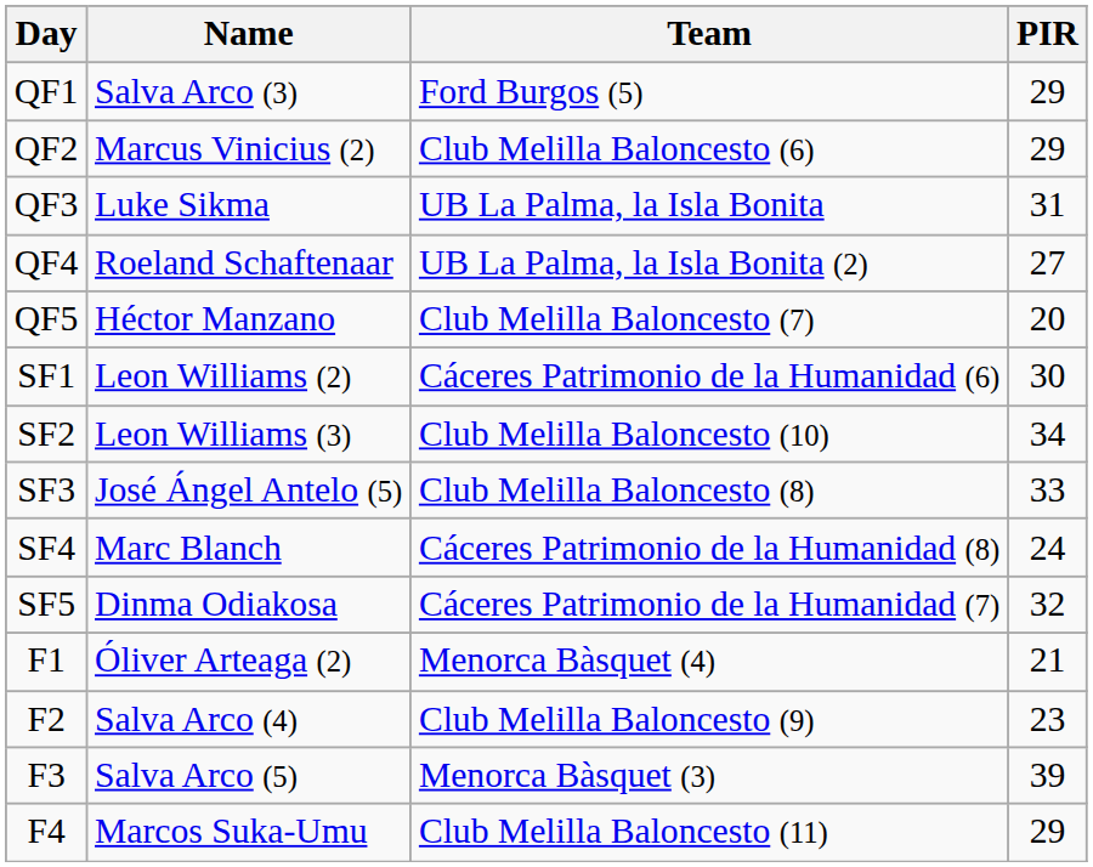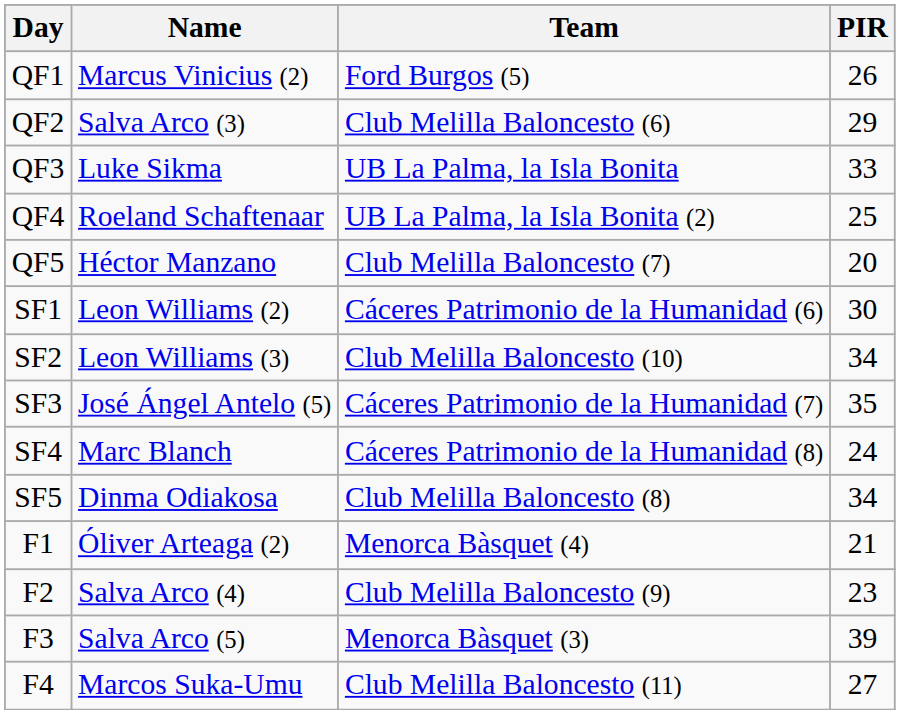 <table class="wikitable">
 <tr>
 <th>Day</th>
 <th>Name</th>
 <th>Team</th>
 <th>PIR</th>
 </tr>
 <tr>
 <td align="center">QF1</td>
-<td> <a href='#'>Salva Arco</a> <small>(3)</small></td>
+<td> <a href='#'>Marcus Vinicius</a> <small>(2)</small></td>
 <td><a href='#'>Ford Burgos</a> <small>(5)</small></td>
-<td align="center">29</td>
+<td align="center">26</td>
 </tr>
 <tr>
 <td align="center">QF2</td>
-<td> <a href='#'>Marcus Vinicius</a> <small>(2)</small></td>
+<td> <a href='#'>Salva Arco</a> <small>(3)</small></td>
 <td><a href='#'>Club Melilla Baloncesto</a> <small>(6)</small></td>
 <td align="center">29</td>
 </tr>
 <tr>
 <td align="center">QF3</td>
 <td> <a href='#'>Luke Sikma</a></td>
 <td><a href='#'>UB La Palma, la Isla Bonita</a></td>
-<td align="center">31</td>
+<td align="center">33</td>
 </tr>
 <tr>
 <td align="center">QF4</td>
 <td> <a href='#'>Roeland Schaftenaar</a></td>
 <td><a href='#'>UB La Palma, la Isla Bonita</a> <small>(2)</small></td>
-<td align="center">27</td>
+<td align="center">25</td>
 </tr>
 <tr>
 <td align="center">QF5</td>
 <td> <a href='#'>Héctor Manzano</a></td>
 <td><a href='#'>Club Melilla Baloncesto</a> <small>(7)</small></td>
 <td align="center">20</td>
 </tr>
 <tr>
 <td align="center">SF1</td>
 <td> <a href='#'>Leon Williams</a> <small>(2)</small></td>
 <td><a href='#'>Cáceres Patrimonio de la Humanidad</a> <small>(6)</small></td>
 <td align="center">30</td>
 </tr>
 <tr>
 <td align="center">SF2</td>
 <td> <a href='#'>Leon Williams</a> <small>(3)</small></td>
 <td><a href='#'>Club Melilla Baloncesto</a> <small>(10)</small></td>
 <td align="center">34</td>
 </tr>
 <tr>
 <td align="center">SF3</td>
 <td> <a href='#'>José Ángel Antelo</a> <small>(5)</small></td>
-<td><a href='#'>Club Melilla Baloncesto</a> <small>(8)</small></td>
-<td align="center">33</td>
+<td><a href='#'>Cáceres Patrimonio de la Humanidad</a> <small>(7)</small></td>
+<td align="center">35</td>
 </tr>
 <tr>
 <td align="center">SF4</td>
 <td> <a href='#'>Marc Blanch</a></td>
 <td><a href='#'>Cáceres Patrimonio de la Humanidad</a> <small>(8)</small></td>
 <td align="center">24</td>
 </tr>
 <tr>
 <td align="center">SF5</td>
 <td> <a href='#'>Dinma Odiakosa</a></td>
-<td><a href='#'>Cáceres Patrimonio de la Humanidad</a> <small>(7)</small></td>
-<td align="center">32</td>
+<td><a href='#'>Club Melilla Baloncesto</a> <small>(8)</small></td>
+<td align="center">34</td>
 </tr>
 <tr>
 <td align="center">F1</td>
 <td> <a href='#'>Óliver Arteaga</a> <small>(2)</small></td>
 <td><a href='#'>Menorca Bàsquet</a> <small>(4)</small></td>
 <td align="center">21</td>
 </tr>
 <tr>
 <td align="center">F2</td>
 <td> <a href='#'>Salva Arco</a> <small>(4)</small></td>
 <td><a href='#'>Club Melilla Baloncesto</a> <small>(9)</small></td>
 <td align="center">23</td>
 </tr>
 <tr>
 <td align="center">F3</td>
 <td> <a href='#'>Salva Arco</a> <small>(5)</small></td>
 <td><a href='#'>Menorca Bàsquet</a> <small>(3)</small></td>
 <td align="center">39</td>
 </tr>
 <tr>
 <td align="center">F4</td>
 <td> <a href='#'>Marcos Suka-Umu</a></td>
 <td><a href='#'>Club Melilla Baloncesto</a> <small>(11)</small></td>
-<td align="center">29</td>
+<td align="center">27</td>
 </tr>
 <tr>
 </tr>
 </table>
